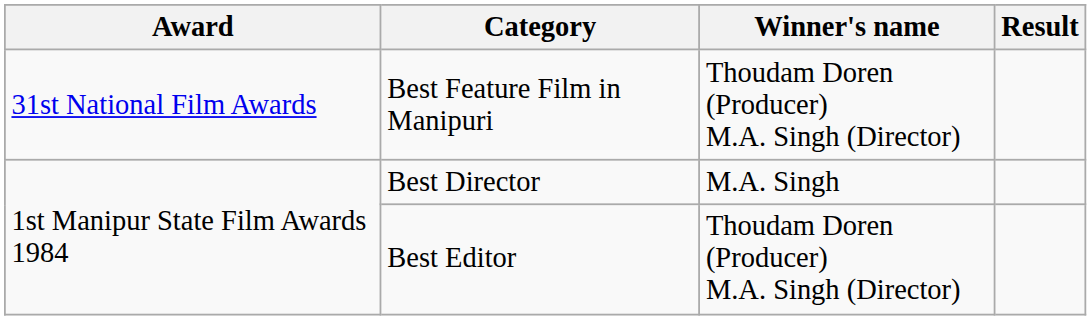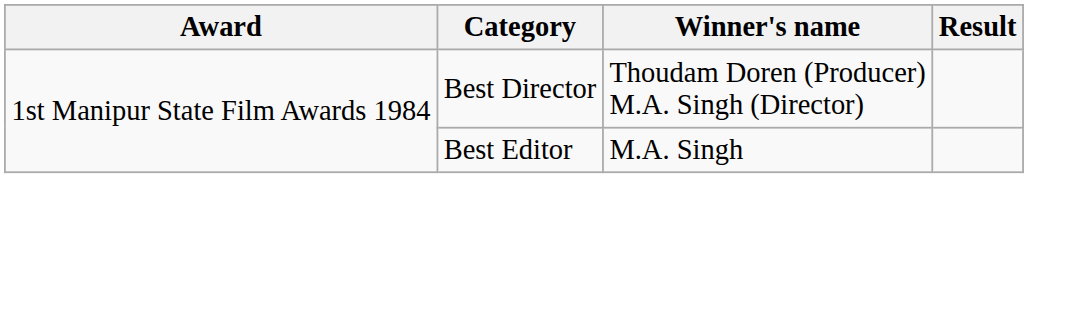 <table class="wikitable sortable">
 <tr>
 <th>Award</th>
 <th>Category</th>
 <th>Winner's name</th>
 <th>Result</th>
 </tr>
 <tr>
-<td><a href='#'>31st National Film Awards</a></td>
-<td>Best Feature Film in Manipuri</td>
+<td rowspan="2">1st Manipur State Film Awards 1984</td>
+<td>Best Director</td>
 <td>Thoudam Doren (Producer)<br>M.A. Singh (Director)</td>
 <td></td>
 </tr>
 <tr>
-<td rowspan="2">1st Manipur State Film Awards 1984</td>
-<td>Best Director</td>
+<td>Best Editor</td>
 <td>M.A. Singh</td>
 <td></td>
 </tr>
-<tr>
-<td>Best Editor</td>
-<td>Thoudam Doren (Producer)<br>M.A. Singh (Director)</td>
-<td></td>
-</tr>
 </table>
